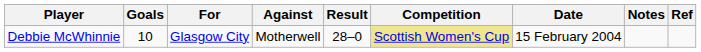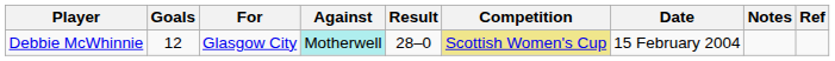 <table class="wikitable" style="text-align:center;">
 <tr>
 <th>Player</th>
 <th>Goals</th>
 <th>For</th>
 <th>Against</th>
 <th>Result</th>
 <th>Competition</th>
 <th>Date</th>
 <th>Notes</th>
 <th>Ref</th>
 </tr>
 <tr>
 <td align="left"><a href='#'>Debbie McWhinnie</a></td>
-<td>10</td>
+<td>12</td>
 <td><a href='#'>Glasgow City</a></td>
-<td>Motherwell</td>
+<td style="background: paleturquoise;">Motherwell</td>
 <td>28–0</td>
 <td style="background: khaki;"><a href='#'>Scottish Women's Cup</a></td>
 <td>15 February 2004</td>
 <td></td>
 <td></td>
 </tr>
 </table>
